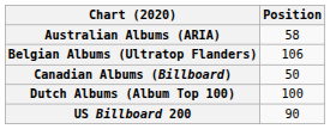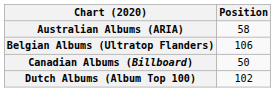 <table class="wikitable sortable plainrowheaders" style="text-align:center">
 <tr>
 <th scope="col">Chart (2020)</th>
 <th scope="col">Position</th>
 </tr>
 <tr>
 <th scope="row">Australian Albums (ARIA)</th>
 <td>58</td>
 </tr>
 <tr>
 <th scope="row">Belgian Albums (Ultratop Flanders)</th>
 <td>106</td>
 </tr>
 <tr>
 <th scope="row">Canadian Albums (<em>Billboard</em>)</th>
 <td>50</td>
 </tr>
 <tr>
 <th scope="row">Dutch Albums (Album Top 100)</th>
-<td>100</td>
-</tr>
-<tr>
-<th scope="row">US <em>Billboard</em> 200</th>
-<td>90</td>
+<td>102</td>
 </tr>
 </table>
